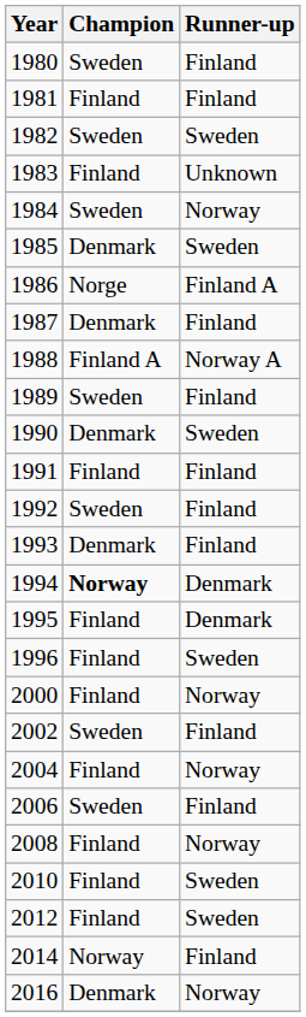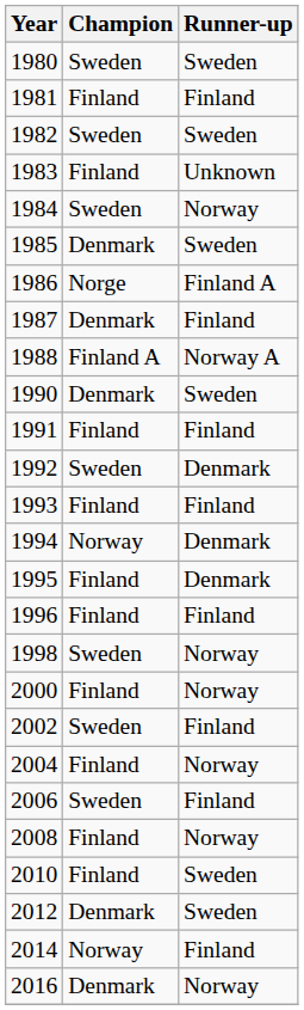 <table class="wikitable">
 <tr>
 <th>Year</th>
 <th>Champion</th>
 <th>Runner-up</th>
 </tr>
 <tr>
 <td 1980 dic Invitational>1980</td>
 <td> Sweden</td>
-<td> Finland</td>
+<td> Sweden</td>
 </tr>
 <tr>
 <td 1981 dic Invitational>1981</td>
 <td> Finland</td>
 <td> Finland</td>
 </tr>
 <tr>
 <td 1982 dic Invitational>1982</td>
 <td> Sweden</td>
 <td> Sweden</td>
 </tr>
 <tr>
 <td 1983 dic Invitational>1983</td>
 <td> Finland</td>
 <td> Unknown</td>
 </tr>
 <tr>
 <td 1984 dic Invitational>1984</td>
 <td> Sweden</td>
 <td> Norway</td>
 </tr>
 <tr>
 <td 1985 dic Invitational>1985</td>
 <td> Denmark</td>
 <td> Sweden</td>
 </tr>
 <tr>
 <td 1986 dic Invitational>1986</td>
 <td> Norge</td>
 <td> Finland A</td>
 </tr>
 <tr>
 <td 1987 dic Invitational>1987</td>
 <td> Denmark</td>
 <td> Finland</td>
 </tr>
 <tr>
 <td 1988 dic Invitational>1988</td>
 <td> Finland A</td>
 <td> Norway A</td>
 </tr>
 <tr>
-<td 1989 dic Invitational>1989</td>
-<td> Sweden</td>
-<td> Finland</td>
-</tr>
-<tr>
 <td 1990 dic Invitational>1990</td>
 <td> Denmark</td>
 <td> Sweden</td>
 </tr>
 <tr>
 <td 1991 dic Invitational>1991</td>
 <td> Finland</td>
 <td> Finland</td>
 </tr>
 <tr>
 <td 1992 dic Invitational>1992</td>
 <td> Sweden</td>
-<td> Finland</td>
+<td> Denmark</td>
 </tr>
 <tr>
 <td 1993 dic Invitational>1993</td>
-<td> Denmark</td>
+<td> Finland</td>
 <td> Finland</td>
 </tr>
 <tr>
 <td 1994 dic Invitational>1994</td>
-<td><strong> Norway</strong></td>
+<td> Norway</td>
 <td> Denmark</td>
 </tr>
 <tr>
 <td 1995 dic Invitational>1995</td>
 <td> Finland</td>
 <td> Denmark</td>
 </tr>
 <tr>
 <td 1996 dic Invitational>1996</td>
 <td> Finland</td>
+<td> Finland</td>
+</tr>
+<tr>
+<td 1998 dic Invitational>1998</td>
 <td> Sweden</td>
+<td> Norway</td>
 </tr>
 <tr>
 <td 2000 dic Invitational>2000</td>
 <td> Finland</td>
 <td> Norway</td>
 </tr>
 <tr>
 <td 2002 dic Invitational>2002</td>
 <td> Sweden</td>
 <td> Finland</td>
 </tr>
 <tr>
 <td 2004 dic Invitational>2004</td>
 <td> Finland</td>
 <td> Norway</td>
 </tr>
 <tr>
 <td 2006 dic Invitational>2006</td>
 <td> Sweden</td>
 <td> Finland</td>
 </tr>
 <tr>
 <td 2008 dic Invitational>2008</td>
 <td> Finland</td>
 <td> Norway</td>
 </tr>
 <tr>
 <td 2010 dic Invitational>2010</td>
 <td> Finland</td>
 <td> Sweden</td>
 </tr>
 <tr>
 <td 2012 dic Invitational>2012</td>
-<td> Finland</td>
+<td> Denmark</td>
 <td> Sweden</td>
 </tr>
 <tr>
 <td 2014 dic Invitational>2014</td>
 <td> Norway</td>
 <td> Finland</td>
 </tr>
 <tr>
 <td 2016 dic Invitational>2016</td>
 <td> Denmark</td>
 <td> Norway</td>
 </tr>
 <tr>
 </tr>
 </table>
